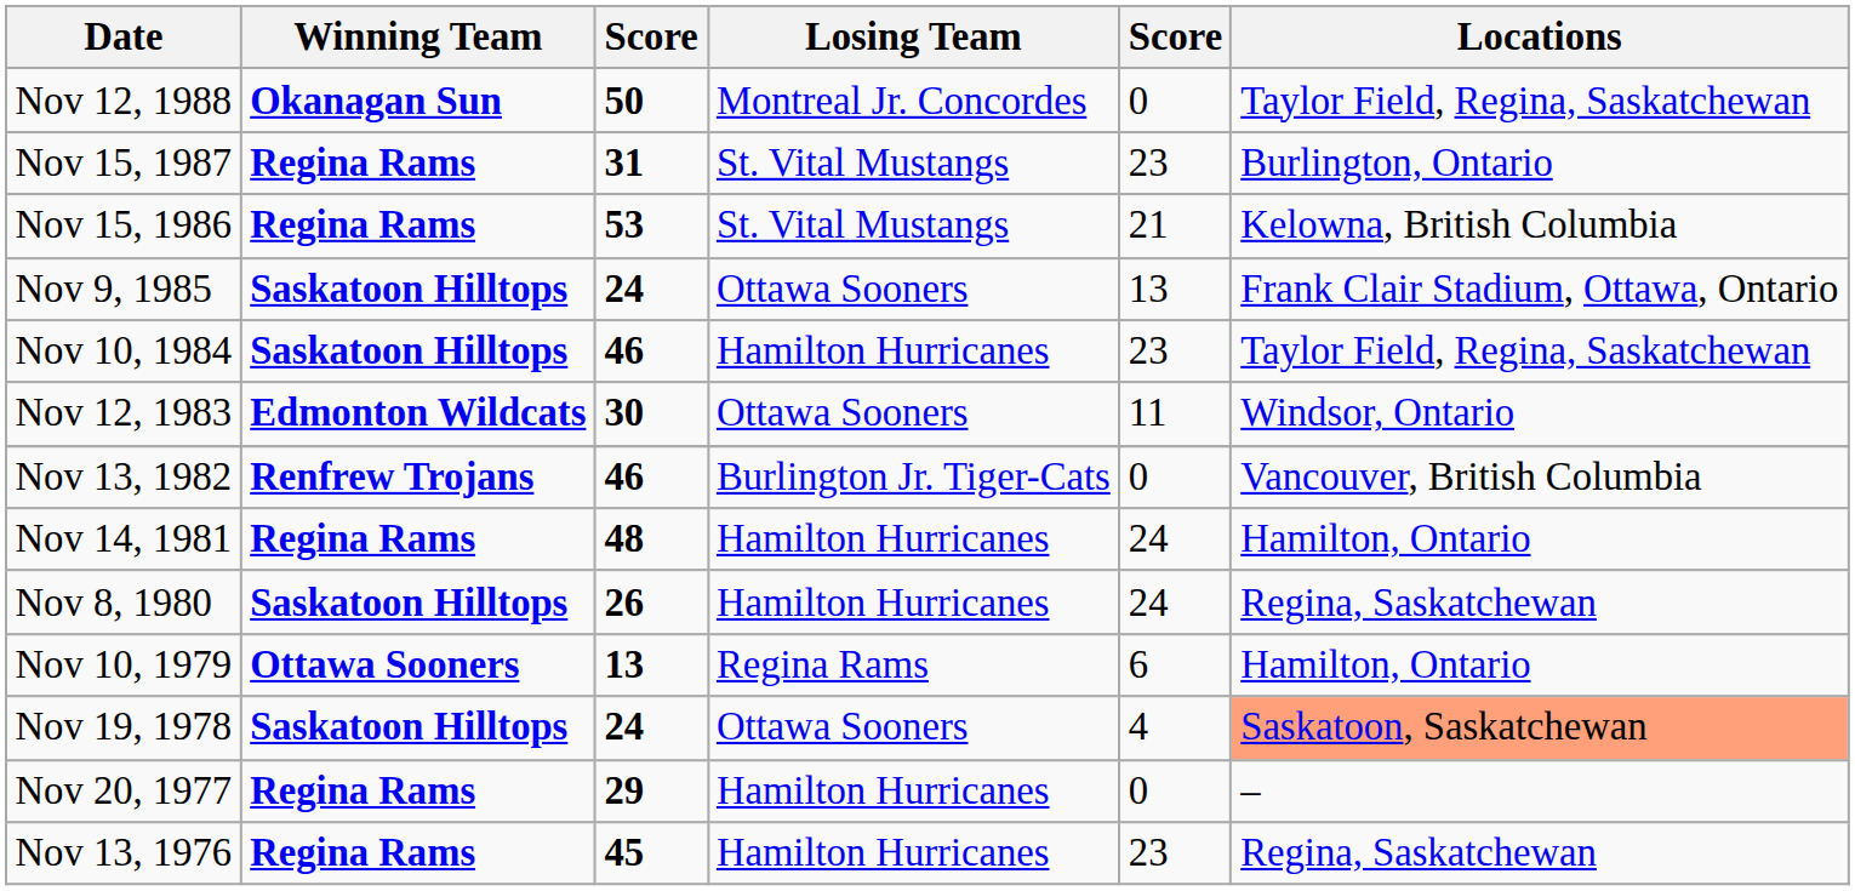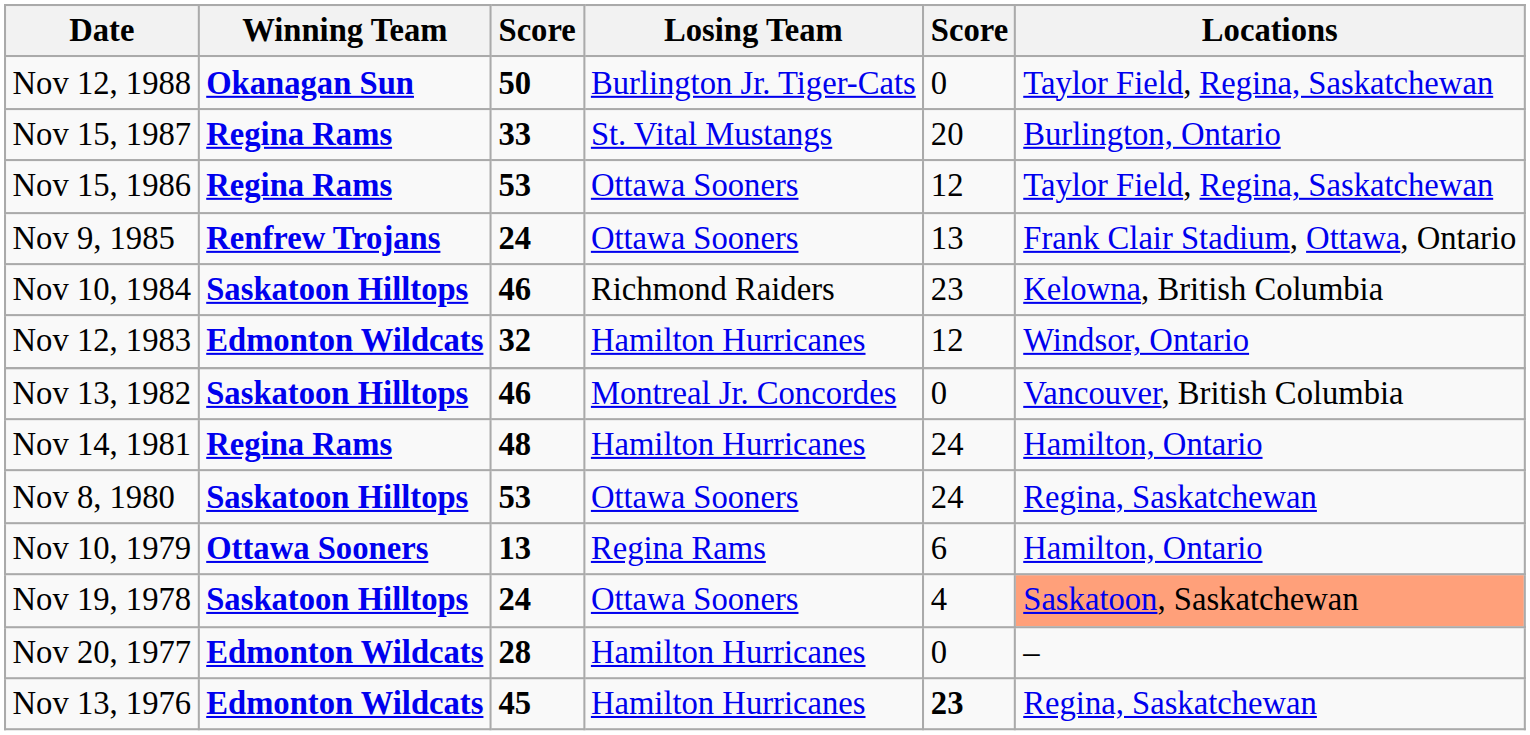 <table class="wikitable">
 <tr>
 <th>Date</th>
 <th>Winning Team</th>
 <th>Score</th>
 <th>Losing Team</th>
 <th>Score</th>
 <th>Locations</th>
 </tr>
 <tr>
 <td>Nov 12, 1988</td>
 <td><strong><a href='#'>Okanagan Sun</a></strong></td>
 <td><strong>50</strong></td>
-<td><a href='#'>Montreal Jr. Concordes</a></td>
+<td><a href='#'>Burlington Jr. Tiger-Cats</a></td>
 <td>0</td>
 <td><a href='#'>Taylor Field</a>, <a href='#'>Regina, Saskatchewan</a></td>
 </tr>
 <tr>
 <td>Nov 15, 1987</td>
 <td><strong><a href='#'>Regina Rams</a></strong></td>
-<td><strong>31</strong></td>
+<td><strong>33</strong></td>
 <td><a href='#'>St. Vital Mustangs</a></td>
-<td>23</td>
+<td>20</td>
 <td><a href='#'>Burlington, Ontario</a></td>
 </tr>
 <tr>
 <td>Nov 15, 1986</td>
 <td><strong><a href='#'>Regina Rams</a></strong></td>
 <td><strong>53</strong></td>
-<td><a href='#'>St. Vital Mustangs</a></td>
-<td>21</td>
-<td><a href='#'>Kelowna</a>, British Columbia</td>
+<td><a href='#'>Ottawa Sooners</a></td>
+<td>12</td>
+<td><a href='#'>Taylor Field</a>, <a href='#'>Regina, Saskatchewan</a></td>
 </tr>
 <tr>
 <td>Nov 9, 1985</td>
-<td><strong><a href='#'>Saskatoon Hilltops</a></strong></td>
+<td><strong><a href='#'>Renfrew Trojans</a></strong></td>
 <td><strong>24</strong></td>
 <td><a href='#'>Ottawa Sooners</a></td>
 <td>13</td>
 <td><a href='#'>Frank Clair Stadium</a>, <a href='#'>Ottawa</a>, Ontario</td>
 </tr>
 <tr>
 <td>Nov 10, 1984</td>
 <td><strong><a href='#'>Saskatoon Hilltops</a></strong></td>
 <td><strong>46</strong></td>
-<td><a href='#'>Hamilton Hurricanes</a></td>
+<td>Richmond Raiders</td>
 <td>23</td>
-<td><a href='#'>Taylor Field</a>, <a href='#'>Regina, Saskatchewan</a></td>
+<td><a href='#'>Kelowna</a>, British Columbia</td>
 </tr>
 <tr>
 <td>Nov 12, 1983</td>
 <td><strong><a href='#'>Edmonton Wildcats</a></strong></td>
-<td><strong>30</strong></td>
-<td><a href='#'>Ottawa Sooners</a></td>
-<td>11</td>
+<td><strong>32</strong></td>
+<td><a href='#'>Hamilton Hurricanes</a></td>
+<td>12</td>
 <td><a href='#'>Windsor, Ontario</a></td>
 </tr>
 <tr>
 </tr>
 <tr>
 <td>Nov 13, 1982</td>
-<td><strong><a href='#'>Renfrew Trojans</a></strong></td>
+<td><strong><a href='#'>Saskatoon Hilltops</a></strong></td>
 <td><strong>46</strong></td>
-<td><a href='#'>Burlington Jr. Tiger-Cats</a></td>
+<td><a href='#'>Montreal Jr. Concordes</a></td>
 <td>0</td>
 <td><a href='#'>Vancouver</a>, British Columbia</td>
 </tr>
 <tr>
 <td>Nov 14, 1981</td>
 <td><strong><a href='#'>Regina Rams</a></strong></td>
 <td><strong>48</strong></td>
 <td><a href='#'>Hamilton Hurricanes</a></td>
 <td>24</td>
 <td><a href='#'>Hamilton, Ontario</a></td>
 </tr>
 <tr>
 <td>Nov 8, 1980</td>
 <td><strong><a href='#'>Saskatoon Hilltops</a></strong></td>
-<td><strong>26</strong></td>
-<td><a href='#'>Hamilton Hurricanes</a></td>
+<td><strong>53</strong></td>
+<td><a href='#'>Ottawa Sooners</a></td>
 <td>24</td>
 <td><a href='#'>Regina, Saskatchewan</a></td>
 </tr>
 <tr>
 <td>Nov 10, 1979</td>
 <td><strong><a href='#'>Ottawa Sooners</a></strong></td>
 <td><strong>13</strong></td>
 <td><a href='#'>Regina Rams</a></td>
 <td>6</td>
 <td><a href='#'>Hamilton, Ontario</a></td>
 </tr>
 <tr>
 <td>Nov 19, 1978</td>
 <td><strong><a href='#'>Saskatoon Hilltops</a></strong></td>
 <td><strong>24</strong></td>
 <td><a href='#'>Ottawa Sooners</a></td>
 <td>4</td>
 <td style="background: lightsalmon;"><a href='#'>Saskatoon</a>, Saskatchewan</td>
 </tr>
 <tr>
 <td>Nov 20, 1977</td>
-<td><strong><a href='#'>Regina Rams</a></strong></td>
-<td><strong>29</strong></td>
+<td><strong><a href='#'>Edmonton Wildcats</a></strong></td>
+<td><strong>28</strong></td>
 <td><a href='#'>Hamilton Hurricanes</a></td>
 <td>0</td>
 <td>–</td>
 </tr>
 <tr>
 <td>Nov 13, 1976</td>
-<td><strong><a href='#'>Regina Rams</a></strong></td>
+<td><strong><a href='#'>Edmonton Wildcats</a></strong></td>
 <td><strong>45</strong></td>
 <td><a href='#'>Hamilton Hurricanes</a></td>
-<td>23</td>
+<td><strong>23</strong></td>
 <td><a href='#'>Regina, Saskatchewan</a></td>
 </tr>
 </table>
